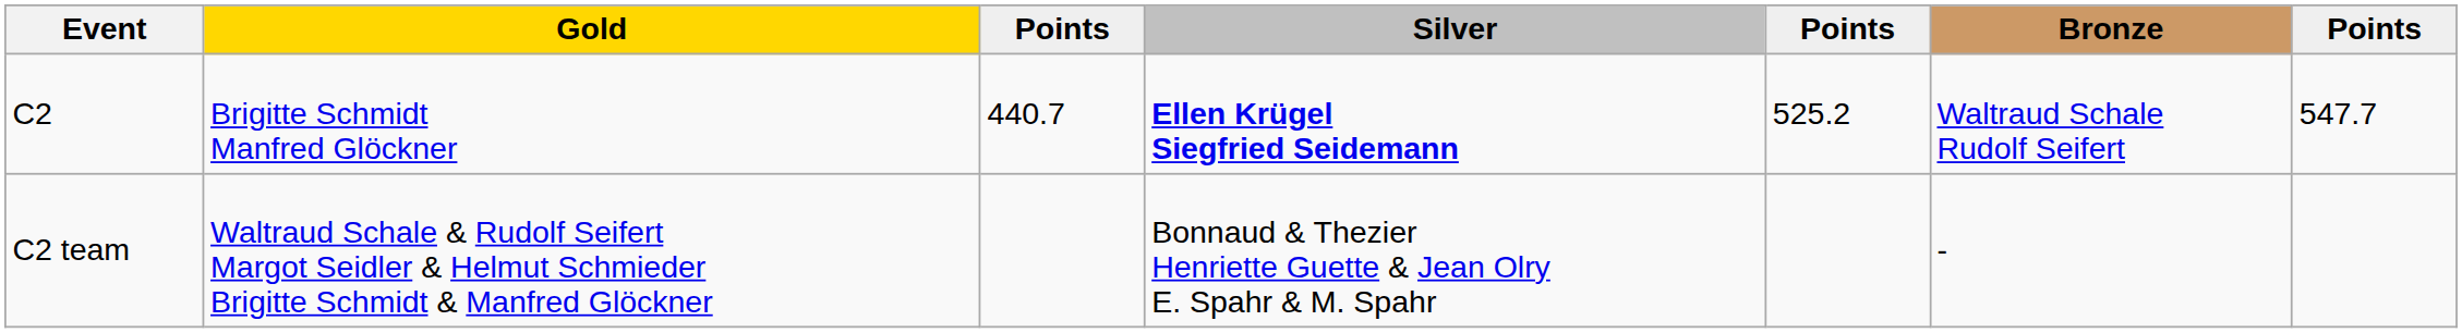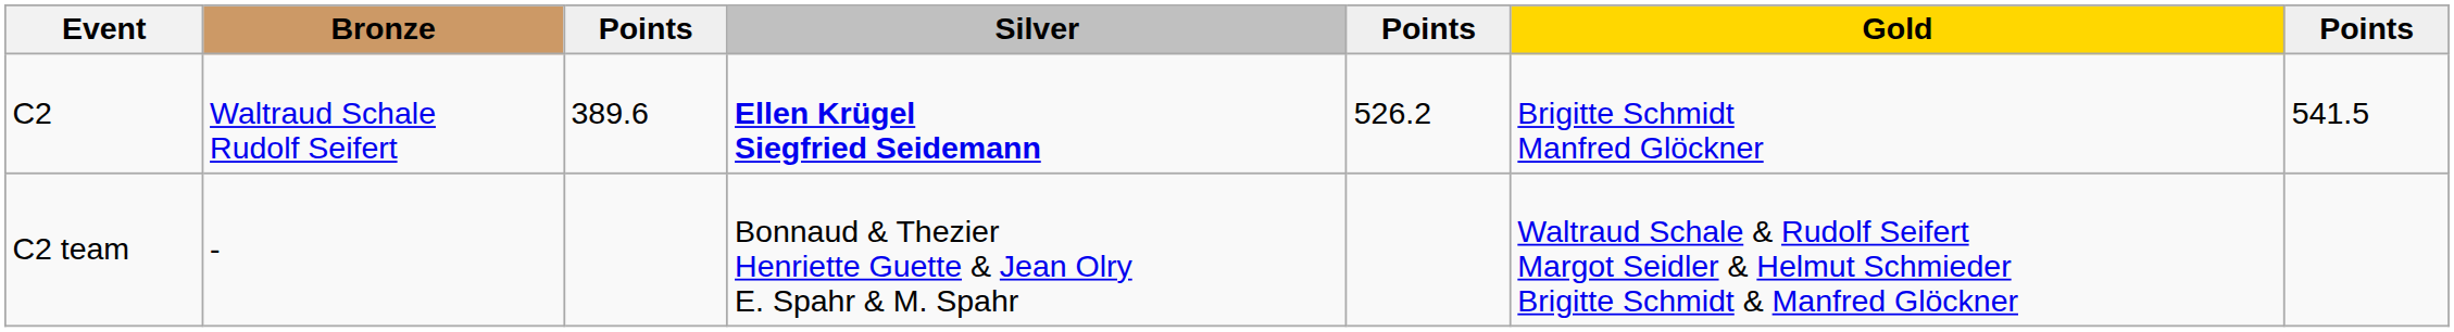 <table class="wikitable" width=100%>
 <tr>
 <th>Event</th>
-<td align=center bgcolor="gold"><strong>Gold</strong></td>
+<td align=center bgcolor="CC9966"><strong>Bronze</strong></td>
 <td align=center bgcolor="EFEFEF"><strong>Points</strong></td>
 <td align=center bgcolor="silver"><strong>Silver</strong></td>
 <td align=center bgcolor="EFEFEF"><strong>Points</strong></td>
-<td align=center bgcolor="CC9966"><strong>Bronze</strong></td>
+<td align=center bgcolor="gold"><strong>Gold</strong></td>
 <td align=center bgcolor="EFEFEF"><strong>Points</strong></td>
 </tr>
 <tr>
 <td>C2</td>
+<td><br><a href='#'>Waltraud Schale</a><br><a href='#'>Rudolf Seifert</a></td>
+<td>389.6</td>
+<td><strong><br><a href='#'>Ellen Krügel</a><br><a href='#'>Siegfried Seidemann</a></strong></td>
+<td>526.2</td>
 <td><br><a href='#'>Brigitte Schmidt</a><br><a href='#'>Manfred Glöckner</a></td>
-<td>440.7</td>
-<td><strong><br><a href='#'>Ellen Krügel</a><br><a href='#'>Siegfried Seidemann</a></strong></td>
-<td>525.2</td>
-<td><br><a href='#'>Waltraud Schale</a><br><a href='#'>Rudolf Seifert</a></td>
-<td>547.7</td>
+<td>541.5</td>
 </tr>
 <tr>
 <td>C2 team</td>
-<td><br><a href='#'>Waltraud Schale</a> & <a href='#'>Rudolf Seifert</a><br><a href='#'>Margot Seidler</a> & <a href='#'>Helmut Schmieder</a><br><a href='#'>Brigitte Schmidt</a> & <a href='#'>Manfred Glöckner</a></td>
+<td>-</td>
 <td></td>
 <td><br>Bonnaud & Thezier<br><a href='#'>Henriette Guette</a> & <a href='#'>Jean Olry</a><br>E. Spahr & M. Spahr</td>
 <td></td>
-<td>-</td>
+<td><br><a href='#'>Waltraud Schale</a> & <a href='#'>Rudolf Seifert</a><br><a href='#'>Margot Seidler</a> & <a href='#'>Helmut Schmieder</a><br><a href='#'>Brigitte Schmidt</a> & <a href='#'>Manfred Glöckner</a></td>
 <td></td>
 </tr>
 </table>
